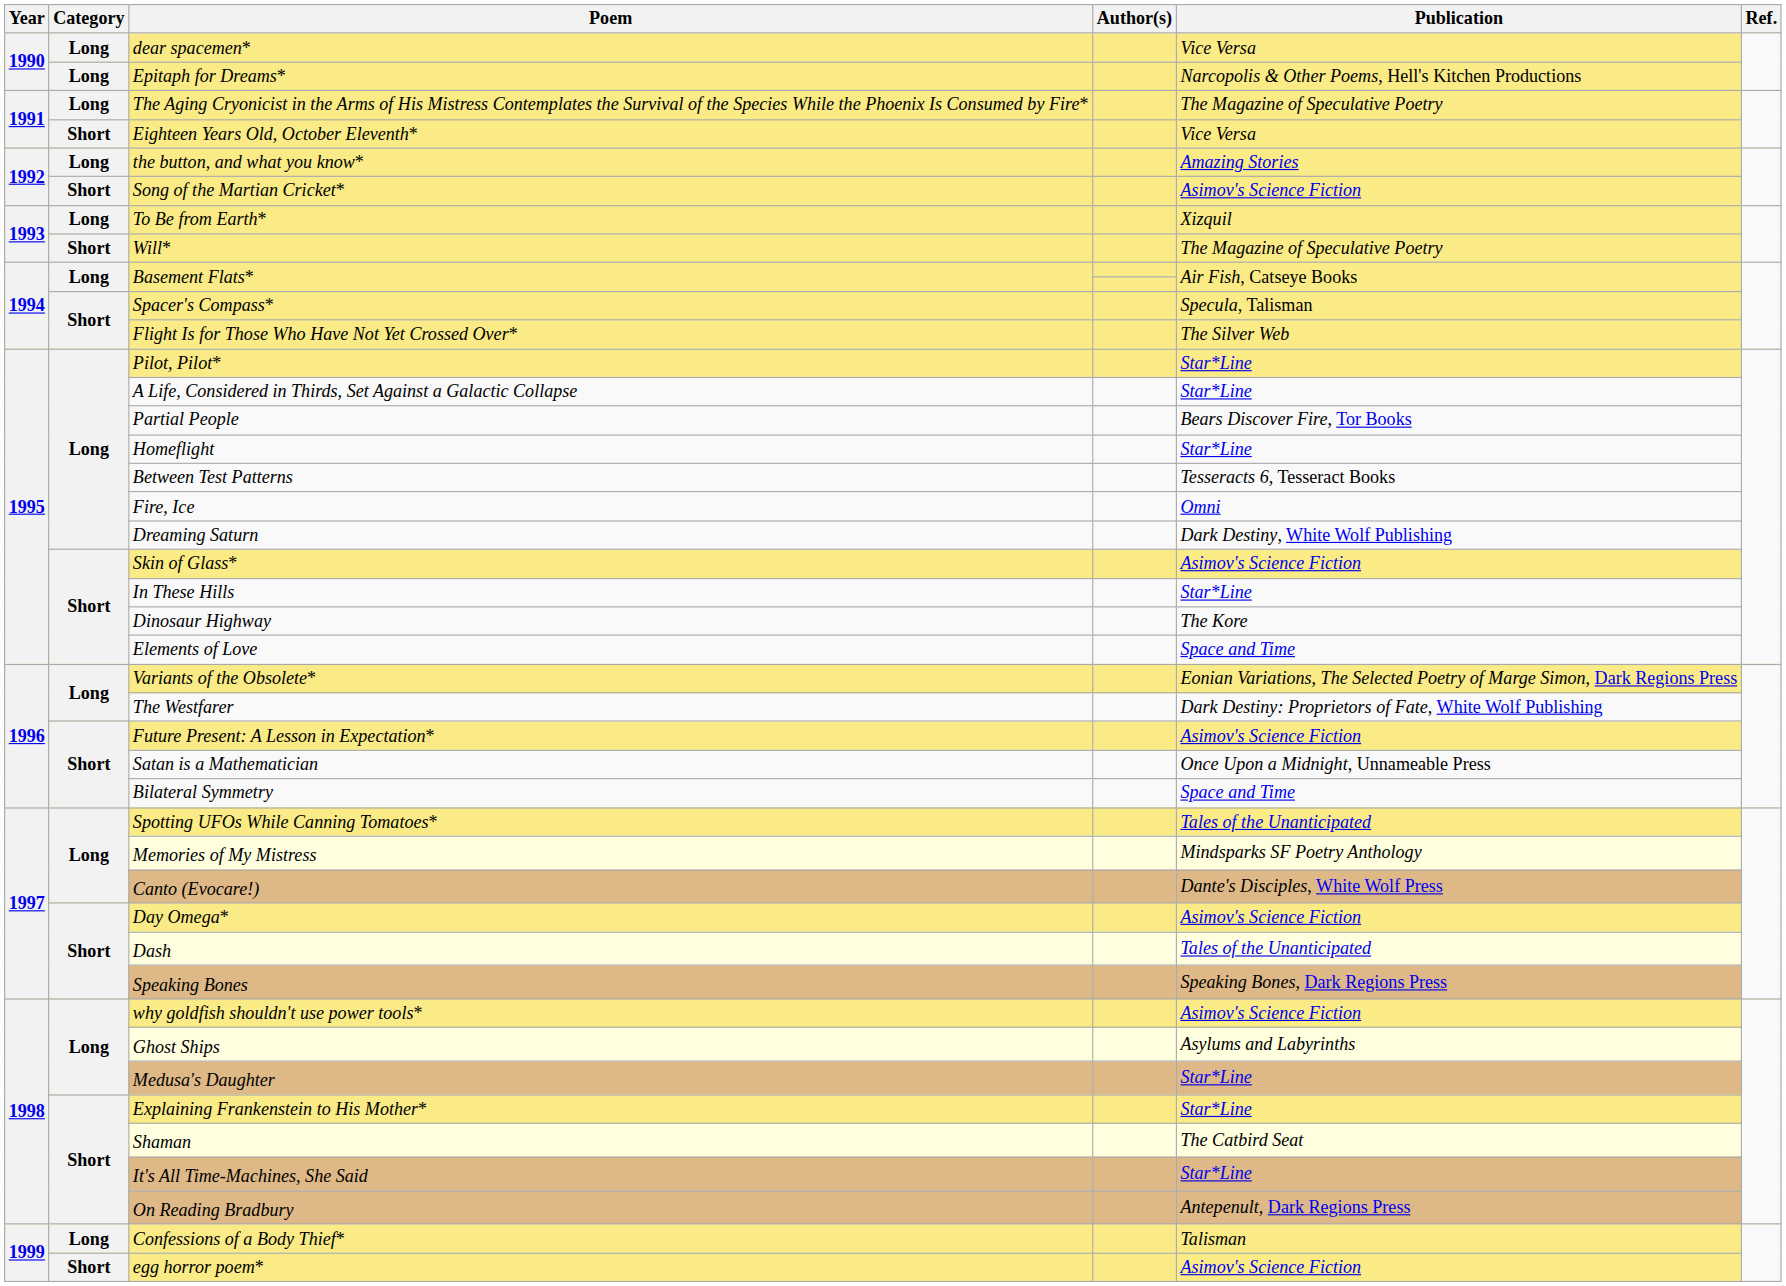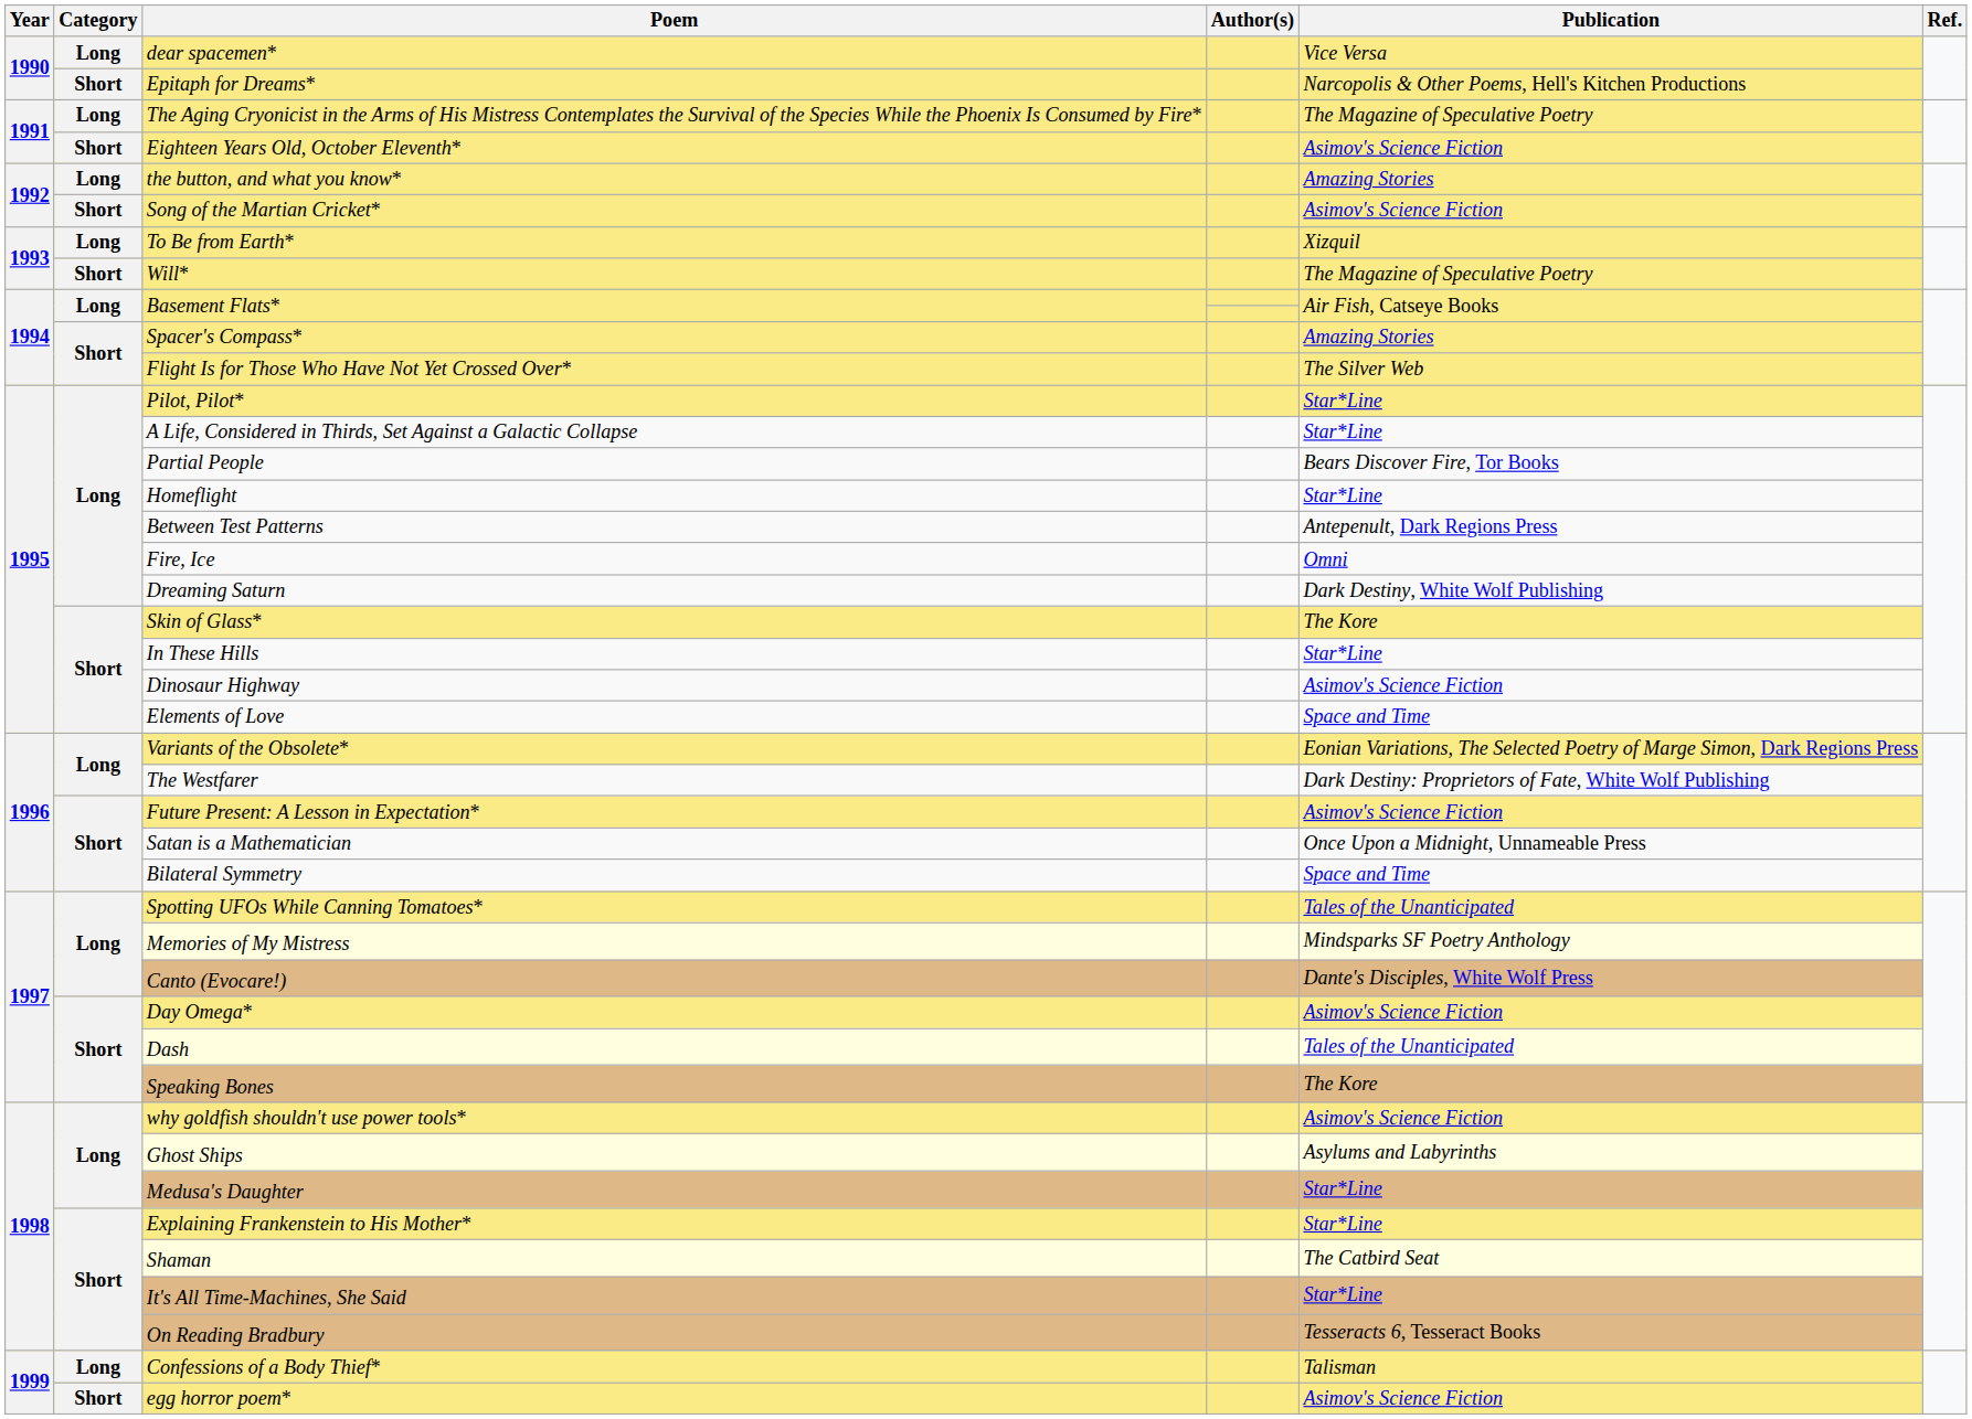 <table class="sortable wikitable">
 <tr>
 <th>Year</th>
 <th>Category</th>
 <th>Poem</th>
 <th>Author(s)</th>
 <th>Publication</th>
 <th class="unsortable">Ref.</th>
 </tr>
 <tr bgcolor=#FAEB86>
 <th scope="rowgroup" align="center" rowspan="2"><a href='#'>1990</a></th>
 <th scope="rowgroup" align="center">Long</th>
 <td><em>dear spacemen</em>*</td>
 <td></td>
 <td><em>Vice Versa</em></td>
 <td rowspan="2" bgcolor=#F8F9FA></td>
 </tr>
 <tr bgcolor=#FAEB86>
-<th scope="rowgroup" align="center">Long</th>
+<th scope="rowgroup" align="center">Short</th>
 <td><em>Epitaph for Dreams</em>*</td>
 <td></td>
 <td><em>Narcopolis & Other Poems</em>, Hell's Kitchen Productions</td>
 </tr>
 <tr bgcolor=#FAEB86>
 <th scope="rowgroup" align="center" rowspan="2"><a href='#'>1991</a></th>
 <th scope="rowgroup" align="center">Long</th>
 <td><em>The Aging Cryonicist in the Arms of His Mistress Contemplates the Survival of the Species While the Phoenix Is Consumed by Fire</em>*</td>
 <td></td>
 <td><em>The Magazine of Speculative Poetry</em></td>
 <td rowspan="2" bgcolor=#F8F9FA></td>
 </tr>
 <tr bgcolor=#FAEB86>
 <th scope="rowgroup" align="center">Short</th>
 <td><em>Eighteen Years Old, October Eleventh</em>*</td>
 <td></td>
-<td><em>Vice Versa</em></td>
+<td><em><a href='#'>Asimov's Science Fiction</a></em></td>
 </tr>
 <tr bgcolor=#FAEB86>
 <th scope="rowgroup" align="center" rowspan="2"><a href='#'>1992</a></th>
 <th scope="rowgroup" align="center">Long</th>
 <td><em>the button, and what you know</em>*</td>
 <td></td>
 <td><em><a href='#'>Amazing Stories</a></em></td>
 <td rowspan="2" bgcolor=#F8F9FA></td>
 </tr>
 <tr bgcolor=#FAEB86>
 <th scope="rowgroup" align="center">Short</th>
 <td><em>Song of the Martian Cricket</em>*</td>
 <td></td>
 <td><em><a href='#'>Asimov's Science Fiction</a></em></td>
 </tr>
 <tr bgcolor=#FAEB86>
 <th scope="rowgroup" align="center" rowspan="2"><a href='#'>1993</a></th>
 <th scope="rowgroup" align="center">Long</th>
 <td><em>To Be from Earth</em>*</td>
 <td></td>
 <td><em>Xizquil</em></td>
 <td rowspan="2" bgcolor=#F8F9FA></td>
 </tr>
 <tr bgcolor=#FAEB86>
 <th scope="rowgroup" align="center">Short</th>
 <td><em>Will</em>*</td>
 <td></td>
 <td><em>The Magazine of Speculative Poetry</em></td>
 </tr>
 <tr bgcolor=#FAEB86>
 <th scope="rowgroup" align="center" rowspan="4"><a href='#'>1994</a></th>
 <th scope="rowgroup" align="center" rowspan="2">Long</th>
 <td rowspan="2"><em>Basement Flats</em>*</td>
 <td></td>
 <td rowspan="2"><em>Air Fish</em>, Catseye Books</td>
 <td rowspan="4" bgcolor=#F8F9FA></td>
 </tr>
 <tr bgcolor=#FAEB86>
 <td></td>
 </tr>
 <tr bgcolor=#FAEB86>
 <th scope="rowgroup" align="center" rowspan="2">Short</th>
 <td><em>Spacer's Compass</em>*</td>
 <td></td>
-<td><em>Specula</em>, Talisman</td>
+<td><em><a href='#'>Amazing Stories</a></em></td>
 </tr>
 <tr bgcolor=#FAEB86>
 <td><em>Flight Is for Those Who Have Not Yet Crossed Over</em>*</td>
 <td></td>
 <td><em>The Silver Web</em></td>
 </tr>
 <tr bgcolor=#FAEB86>
 <th scope="rowgroup" align="center" rowspan="11"><a href='#'>1995</a></th>
 <th scope="rowgroup" align="center" rowspan="7">Long</th>
 <td><em>Pilot, Pilot</em>*</td>
 <td></td>
 <td><em><a href='#'>Star*Line</a></em></td>
 <td rowspan="11" bgcolor=#F8F9FA></td>
 </tr>
 <tr>
 <td><em>A Life, Considered in Thirds, Set Against a Galactic Collapse</em></td>
 <td></td>
 <td><em><a href='#'>Star*Line</a></em></td>
 </tr>
 <tr>
 <td><em>Partial People</em></td>
 <td></td>
 <td><em>Bears Discover Fire</em>, <a href='#'>Tor Books</a></td>
 </tr>
 <tr>
 <td><em>Homeflight</em></td>
 <td></td>
 <td><em><a href='#'>Star*Line</a></em></td>
 </tr>
 <tr>
 <td><em>Between Test Patterns</em></td>
 <td></td>
-<td><em>Tesseracts 6</em>, Tesseract Books</td>
+<td><em>Antepenult</em>, <a href='#'>Dark Regions Press</a></td>
 </tr>
 <tr>
 <td><em>Fire, Ice</em></td>
 <td></td>
 <td><em><a href='#'>Omni</a></em></td>
 </tr>
 <tr>
 <td><em>Dreaming Saturn</em></td>
 <td></td>
 <td><em>Dark Destiny</em>, <a href='#'>White Wolf Publishing</a></td>
 </tr>
 <tr bgcolor=#FAEB86>
 <th scope="rowgroup" align="center" rowspan="4">Short</th>
 <td><em>Skin of Glass</em>*</td>
 <td></td>
-<td><em><a href='#'>Asimov's Science Fiction</a></em></td>
+<td><em>The Kore</em></td>
 </tr>
 <tr>
 <td><em>In These Hills</em></td>
 <td></td>
 <td><em><a href='#'>Star*Line</a></em></td>
 </tr>
 <tr>
 <td><em>Dinosaur Highway</em></td>
 <td></td>
-<td><em>The Kore</em></td>
+<td><em><a href='#'>Asimov's Science Fiction</a></em></td>
 </tr>
 <tr>
 <td><em>Elements of Love</em></td>
 <td></td>
 <td><em><a href='#'>Space and Time</a></em></td>
 </tr>
 <tr bgcolor=#FAEB86>
 <th scope="rowgroup" align="center" rowspan="5"><a href='#'>1996</a></th>
 <th scope="rowgroup" align="center" rowspan="2">Long</th>
 <td><em>Variants of the Obsolete</em>*</td>
 <td></td>
 <td><em>Eonian Variations, The Selected Poetry of Marge Simon</em>, <a href='#'>Dark Regions Press</a></td>
 <td rowspan="5" bgcolor=#F8F9FA></td>
 </tr>
 <tr>
 <td><em>The Westfarer</em></td>
 <td></td>
 <td><em>Dark Destiny: Proprietors of Fate</em>, <a href='#'>White Wolf Publishing</a></td>
 </tr>
 <tr bgcolor=#FAEB86>
 <th scope="rowgroup" align="center" rowspan="3">Short</th>
 <td><em>Future Present: A Lesson in Expectation</em>*</td>
 <td></td>
 <td><em><a href='#'>Asimov's Science Fiction</a></em></td>
 </tr>
 <tr>
 <td><em>Satan is a Mathematician</em></td>
 <td></td>
 <td><em>Once Upon a Midnight</em>, Unnameable Press</td>
 </tr>
 <tr>
 <td><em>Bilateral Symmetry</em></td>
 <td></td>
 <td><em><a href='#'>Space and Time</a></em></td>
 </tr>
 <tr bgcolor=#FAEB86>
 <th scope="rowgroup" align="center" rowspan="6"><a href='#'>1997</a></th>
 <th scope="rowgroup" align="center" rowspan="3">Long</th>
 <td><em>Spotting UFOs While Canning Tomatoes</em>*</td>
 <td></td>
 <td><em><a href='#'>Tales of the Unanticipated</a></em></td>
 <td rowspan="6" bgcolor=#F8F9FA></td>
 </tr>
 <tr bgcolor=lightyellow>
 <td><em>Memories of My Mistress</em><sup></sup></td>
 <td></td>
 <td><em>Mindsparks SF Poetry Anthology</em></td>
 </tr>
 <tr bgcolor=BurlyWood>
 <td><em>Canto (Evocare!)</em><sup></sup></td>
 <td></td>
 <td><em>Dante's Disciples</em>, <a href='#'>White Wolf Press</a></td>
 </tr>
 <tr bgcolor=#FAEB86>
 <th scope="rowgroup" align="center" rowspan="3">Short</th>
 <td><em>Day Omega</em>*</td>
 <td></td>
 <td><em><a href='#'>Asimov's Science Fiction</a></em></td>
 </tr>
 <tr bgcolor=lightyellow>
 <td><em>Dash</em><sup></sup></td>
 <td></td>
 <td><em><a href='#'>Tales of the Unanticipated</a></em></td>
 </tr>
 <tr bgcolor=BurlyWood>
 <td><em>Speaking Bones</em><sup></sup></td>
 <td></td>
-<td><em>Speaking Bones</em>, <a href='#'>Dark Regions Press</a></td>
+<td><em>The Kore</em></td>
 </tr>
 <tr bgcolor=#FAEB86>
 <th scope="rowgroup" align="center" rowspan="7"><a href='#'>1998</a></th>
 <th scope="rowgroup" align="center" rowspan="3">Long</th>
 <td><em>why goldfish shouldn't use power tools</em>*</td>
 <td></td>
 <td><em><a href='#'>Asimov's Science Fiction</a></em></td>
 <td rowspan="7" bgcolor=#F8F9FA></td>
 </tr>
 <tr bgcolor=lightyellow>
 <td><em>Ghost Ships</em><sup></sup></td>
 <td></td>
 <td><em>Asylums and Labyrinths</em></td>
 </tr>
 <tr bgcolor=BurlyWood>
 <td><em>Medusa's Daughter</em><sup></sup></td>
 <td></td>
 <td><em><a href='#'>Star*Line</a></em></td>
 </tr>
 <tr bgcolor=#FAEB86>
 <th scope="rowgroup" align="center" rowspan="4">Short</th>
 <td><em>Explaining Frankenstein to His Mother</em>*</td>
 <td></td>
 <td><em><a href='#'>Star*Line</a></em></td>
 </tr>
 <tr bgcolor=lightyellow>
 <td><em>Shaman</em><sup></sup></td>
 <td></td>
 <td><em>The Catbird Seat</em></td>
 </tr>
 <tr bgcolor=BurlyWood>
 <td><em>It's All Time-Machines, She Said</em><sup></sup></td>
 <td></td>
 <td><em><a href='#'>Star*Line</a></em></td>
 </tr>
 <tr bgcolor=BurlyWood>
 <td><em>On Reading Bradbury</em><sup></sup></td>
 <td></td>
-<td><em>Antepenult</em>, <a href='#'>Dark Regions Press</a></td>
+<td><em>Tesseracts 6</em>, Tesseract Books</td>
 </tr>
 <tr bgcolor=#FAEB86>
 <th scope="rowgroup" align="center" rowspan="2"><a href='#'>1999</a></th>
 <th scope="rowgroup" align="center">Long</th>
 <td><em>Confessions of a Body Thief</em>*</td>
 <td></td>
 <td><em>Talisman</em></td>
 <td rowspan="2" bgcolor=#F8F9FA></td>
 </tr>
 <tr bgcolor=#FAEB86>
 <th scope="rowgroup" align="center">Short</th>
 <td><em>egg horror poem</em>*</td>
 <td></td>
 <td><em><a href='#'>Asimov's Science Fiction</a></em></td>
 </tr>
 </table>
